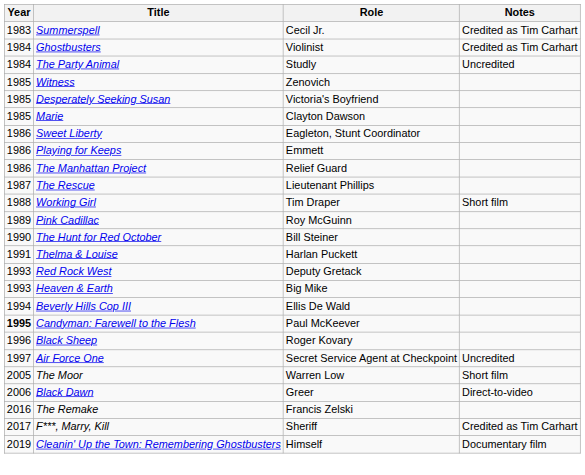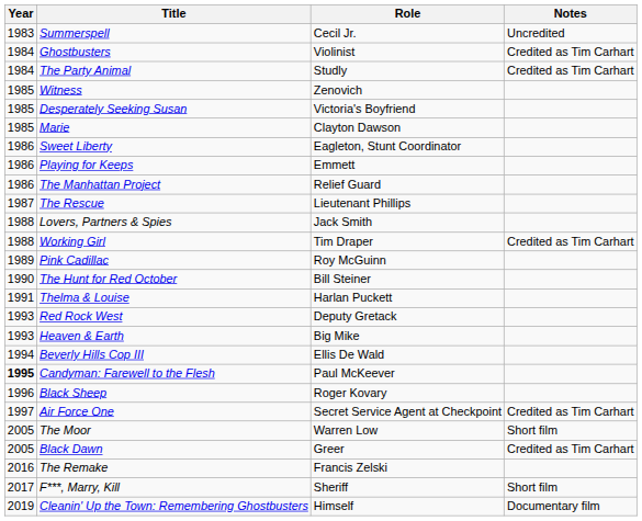 <table class="wikitable">
 <tr>
 <th>Year</th>
 <th>Title</th>
 <th>Role</th>
 <th>Notes</th>
 </tr>
 <tr>
 <td>1983</td>
 <td><em><a href='#'>Summerspell</a></em></td>
 <td>Cecil Jr.</td>
-<td>Credited as Tim Carhart</td>
+<td>Uncredited</td>
 </tr>
 <tr>
 <td>1984</td>
 <td><em><a href='#'>Ghostbusters</a></em></td>
 <td>Violinist</td>
 <td>Credited as Tim Carhart</td>
 </tr>
 <tr>
 <td>1984</td>
 <td><em><a href='#'>The Party Animal</a></em></td>
 <td>Studly</td>
-<td>Uncredited</td>
+<td>Credited as Tim Carhart</td>
 </tr>
 <tr>
 <td>1985</td>
 <td><em><a href='#'>Witness</a></em></td>
 <td>Zenovich</td>
 <td></td>
 </tr>
 <tr>
 <td>1985</td>
 <td><em><a href='#'>Desperately Seeking Susan</a></em></td>
 <td>Victoria's Boyfriend</td>
 <td></td>
 </tr>
 <tr>
 <td>1985</td>
 <td><em><a href='#'>Marie</a></em></td>
 <td>Clayton Dawson</td>
 <td></td>
 </tr>
 <tr>
 <td>1986</td>
 <td><em><a href='#'>Sweet Liberty</a></em></td>
 <td>Eagleton, Stunt Coordinator</td>
 <td></td>
 </tr>
 <tr>
 <td>1986</td>
 <td><em><a href='#'>Playing for Keeps</a></em></td>
 <td>Emmett</td>
 <td></td>
 </tr>
 <tr>
 <td>1986</td>
 <td><em><a href='#'>The Manhattan Project</a></em></td>
 <td>Relief Guard</td>
 <td></td>
 </tr>
 <tr>
 <td>1987</td>
 <td><em><a href='#'>The Rescue</a></em></td>
 <td>Lieutenant Phillips</td>
 <td></td>
 </tr>
 <tr>
 <td>1988</td>
+<td><em>Lovers, Partners & Spies</em></td>
+<td>Jack Smith</td>
+<td></td>
+</tr>
+<tr>
+<td>1988</td>
 <td><em><a href='#'>Working Girl</a></em></td>
 <td>Tim Draper</td>
-<td>Short film</td>
+<td>Credited as Tim Carhart</td>
 </tr>
 <tr>
 <td>1989</td>
 <td><em><a href='#'>Pink Cadillac</a></em></td>
 <td>Roy McGuinn</td>
 <td></td>
 </tr>
 <tr>
 <td>1990</td>
 <td><em><a href='#'>The Hunt for Red October</a></em></td>
 <td>Bill Steiner</td>
 <td></td>
 </tr>
 <tr>
 <td>1991</td>
 <td><em><a href='#'>Thelma & Louise</a></em></td>
 <td>Harlan Puckett</td>
 <td></td>
 </tr>
 <tr>
 <td>1993</td>
 <td><em><a href='#'>Red Rock West</a></em></td>
 <td>Deputy Gretack</td>
 <td></td>
 </tr>
 <tr>
 <td>1993</td>
 <td><em><a href='#'>Heaven & Earth</a></em></td>
 <td>Big Mike</td>
 <td></td>
 </tr>
 <tr>
 <td>1994</td>
 <td><em><a href='#'>Beverly Hills Cop III</a></em></td>
 <td>Ellis De Wald</td>
 <td></td>
 </tr>
 <tr>
 <td><strong>1995</strong></td>
 <td><em><a href='#'>Candyman: Farewell to the Flesh</a></em></td>
 <td>Paul McKeever</td>
 <td></td>
 </tr>
 <tr>
 <td>1996</td>
 <td><em><a href='#'>Black Sheep</a></em></td>
 <td>Roger Kovary</td>
 <td></td>
 </tr>
 <tr>
 <td>1997</td>
 <td><em><a href='#'>Air Force One</a></em></td>
 <td>Secret Service Agent at Checkpoint</td>
-<td>Uncredited</td>
+<td>Credited as Tim Carhart</td>
 </tr>
 <tr>
 <td>2005</td>
 <td><em>The Moor</em></td>
 <td>Warren Low</td>
 <td>Short film</td>
 </tr>
 <tr>
-<td>2006</td>
+<td>2005</td>
 <td><em><a href='#'>Black Dawn</a></em></td>
 <td>Greer</td>
-<td>Direct-to-video</td>
+<td>Credited as Tim Carhart</td>
 </tr>
 <tr>
 <td>2016</td>
 <td><em>The Remake</em></td>
 <td>Francis Zelski</td>
 <td></td>
 </tr>
 <tr>
 <td>2017</td>
 <td><em>F***, Marry, Kill</em></td>
 <td>Sheriff</td>
-<td>Credited as Tim Carhart</td>
+<td>Short film</td>
 </tr>
 <tr>
 <td>2019</td>
 <td><em><a href='#'>Cleanin' Up the Town: Remembering Ghostbusters</a></em></td>
 <td>Himself</td>
 <td>Documentary film</td>
 </tr>
 </table>
